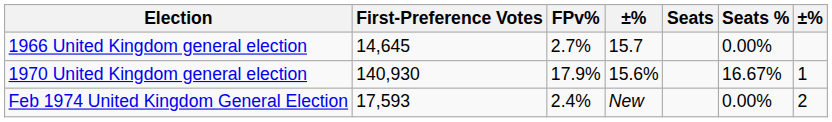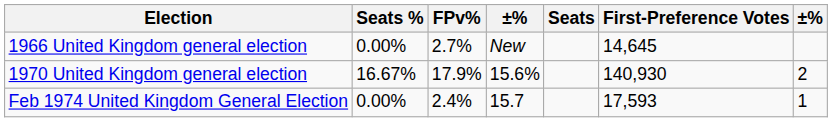 <table class="wikitable">
 <tr>
 <th>Election</th>
-<th>First-Preference Votes</th>
+<th>Seats %</th>
 <th>FPv%</th>
 <th><strong>±%</strong></th>
 <th>Seats</th>
-<th>Seats %</th>
+<th>First-Preference Votes</th>
 <th><strong>±%</strong></th>
 </tr>
 <tr>
 <td><a href='#'>1966 United Kingdom general election</a></td>
+<td>0.00%</td>
+<td>2.7%</td>
+<td><em>New</em></td>
+<td></td>
 <td>14,645</td>
-<td>2.7%</td>
-<td> 15.7</td>
-<td></td>
-<td>0.00%</td>
 <td></td>
 </tr>
 <tr>
 <td><a href='#'>1970 United Kingdom general election</a></td>
-<td>140,930</td>
+<td>16.67%</td>
 <td>17.9%</td>
 <td> 15.6%</td>
 <td></td>
-<td>16.67%</td>
-<td> 1</td>
+<td>140,930</td>
+<td> 2</td>
 </tr>
 <tr>
 <td><a href='#'>Feb 1974 United Kingdom General Election</a></td>
+<td>0.00%</td>
+<td>2.4%</td>
+<td> 15.7</td>
+<td></td>
 <td>17,593</td>
-<td>2.4%</td>
-<td><em>New</em></td>
-<td></td>
-<td>0.00%</td>
-<td> 2</td>
+<td> 1</td>
 </tr>
 </table>
